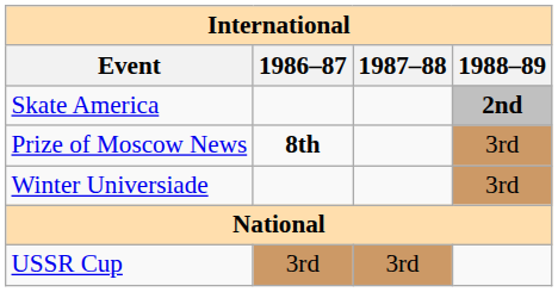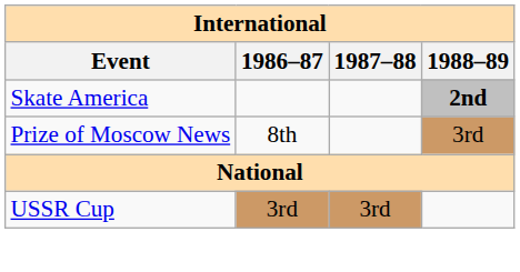 <table class="wikitable" style="text-align:center">
 <tr>
 <th style="background-color: #ffdead; " colspan=4 align=center>International</th>
 </tr>
 <tr>
 <th>Event</th>
 <th>1986–87</th>
 <th>1987–88</th>
 <th>1988–89</th>
 </tr>
 <tr>
 <td align=left><a href='#'>Skate America</a></td>
 <td></td>
 <td></td>
 <td bgcolor=silver><strong>2nd</strong></td>
 </tr>
 <tr>
 <td align=left><a href='#'>Prize of Moscow News</a></td>
-<td><strong>8th</strong></td>
-<td></td>
-<td bgcolor=cc9966>3rd</td>
-</tr>
-<tr>
-<td align=left><a href='#'>Winter Universiade</a></td>
-<td></td>
+<td>8th</td>
 <td></td>
 <td bgcolor=cc9966>3rd</td>
 </tr>
 <tr>
 <th style="background-color: #ffdead; " colspan=4 align=center>National</th>
 </tr>
 <tr>
 <td align=left><a href='#'>USSR Cup</a></td>
 <td bgcolor=cc9966>3rd</td>
 <td bgcolor=cc9966>3rd</td>
 <td></td>
 </tr>
 </table>
